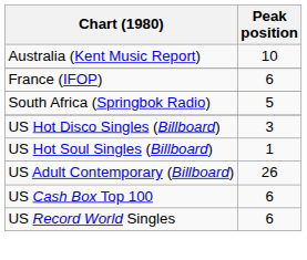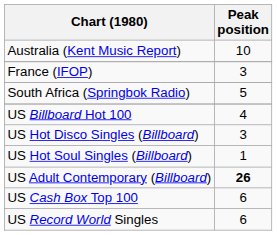 <table class="wikitable sortable">
 <tr>
 <th>Chart (1980)</th>
 <th>Peak<br>position</th>
 </tr>
 <tr>
 <td>Australia (<a href='#'>Kent Music Report</a>)</td>
 <td align="center">10</td>
 </tr>
 <tr>
 </tr>
 <tr>
 </tr>
 <tr>
 <td>France (<a href='#'>IFOP</a>)</td>
-<td align="center">6</td>
+<td align="center">3</td>
 </tr>
 <tr>
 </tr>
 <tr>
 </tr>
 <tr>
 </tr>
 <tr>
 </tr>
 <tr>
 </tr>
 <tr>
 <td>South Africa (<a href='#'>Springbok Radio</a>)</td>
 <td align="center">5</td>
 </tr>
 <tr>
 </tr>
 <tr>
 </tr>
 <tr>
+<td>US <a href='#'><em>Billboard</em> Hot 100</a></td>
+<td align="center">4</td>
+</tr>
+<tr>
 <td>US <a href='#'>Hot Disco Singles</a> (<em><a href='#'>Billboard</a></em>)</td>
 <td align="center">3</td>
 </tr>
 <tr>
 <td>US <a href='#'>Hot Soul Singles</a> (<em><a href='#'>Billboard</a></em>)</td>
 <td align="center">1</td>
 </tr>
 <tr>
 <td>US <a href='#'>Adult Contemporary</a> (<em><a href='#'>Billboard</a></em>)</td>
-<td align="center">26</td>
+<td align="center"><strong>26</strong></td>
 </tr>
 <tr>
 <td>US <a href='#'><em>Cash Box</em> Top 100</a></td>
 <td align="center">6</td>
 </tr>
 <tr>
 <td>US <em><a href='#'>Record World</a></em> Singles</td>
 <td align="center">6</td>
 </tr>
 </table>
